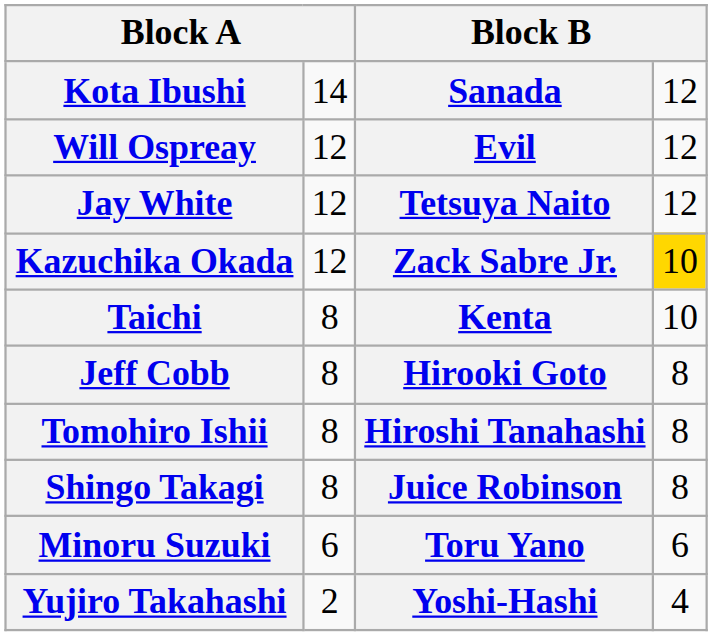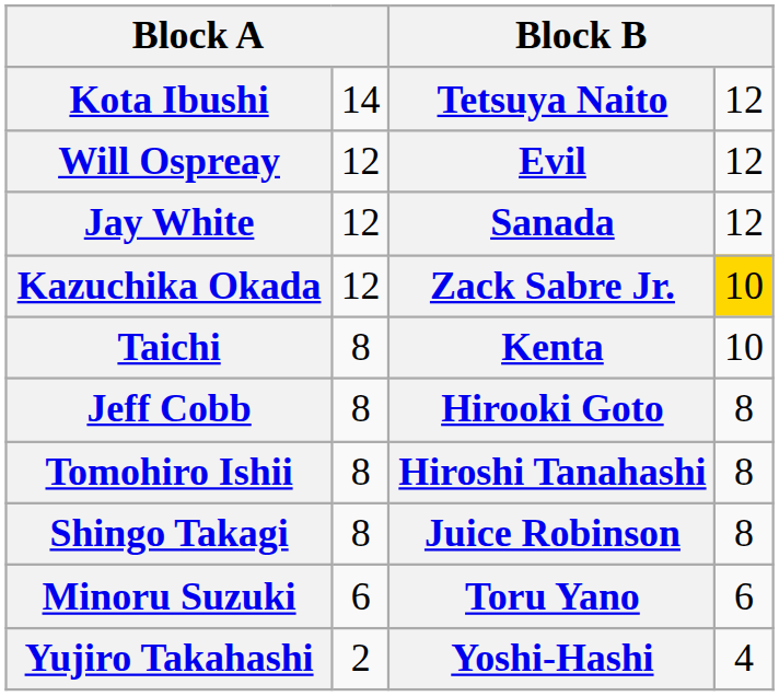 <table class="wikitable" style="margin: 1em auto 1em auto; text-align:center">
 <tr>
 <th colspan="2" style="width:50%">Block A</th>
 <th colspan="2" style="width:50%">Block B</th>
 </tr>
 <tr>
 <th><a href='#'>Kota Ibushi</a></th>
 <td>14</td>
-<th><a href='#'>Sanada</a></th>
+<th><a href='#'>Tetsuya Naito</a></th>
 <td>12</td>
 </tr>
 <tr>
 <th><a href='#'>Will Ospreay</a></th>
 <td>12</td>
 <th><a href='#'>Evil</a></th>
 <td>12</td>
 </tr>
 <tr>
 <th><a href='#'>Jay White</a></th>
 <td>12</td>
-<th><a href='#'>Tetsuya Naito</a></th>
+<th><a href='#'>Sanada</a></th>
 <td>12</td>
 </tr>
 <tr>
 <th><a href='#'>Kazuchika Okada</a></th>
 <td>12</td>
 <th><a href='#'>Zack Sabre Jr.</a></th>
 <td style="background: gold;">10</td>
 </tr>
 <tr>
 <th><a href='#'>Taichi</a></th>
 <td>8</td>
 <th><a href='#'>Kenta</a></th>
 <td>10</td>
 </tr>
 <tr>
 <th><a href='#'>Jeff Cobb</a></th>
 <td>8</td>
 <th><a href='#'>Hirooki Goto</a></th>
 <td>8</td>
 </tr>
 <tr>
 <th><a href='#'>Tomohiro Ishii</a></th>
 <td>8</td>
 <th><a href='#'>Hiroshi Tanahashi</a></th>
 <td>8</td>
 </tr>
 <tr>
 <th><a href='#'>Shingo Takagi</a></th>
 <td>8</td>
 <th><a href='#'>Juice Robinson</a></th>
 <td>8</td>
 </tr>
 <tr>
 <th><a href='#'>Minoru Suzuki</a></th>
 <td>6</td>
 <th><a href='#'>Toru Yano</a></th>
 <td>6</td>
 </tr>
 <tr>
 <th><a href='#'>Yujiro Takahashi</a></th>
 <td>2</td>
 <th><a href='#'>Yoshi-Hashi</a></th>
 <td>4</td>
 </tr>
 </table>
